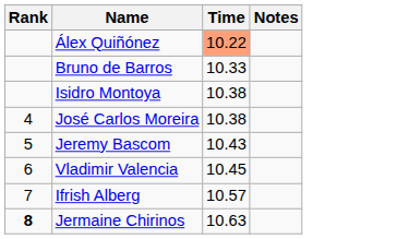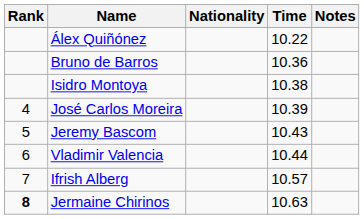 <table class="wikitable sortable" style="text-align:center">
 <tr>
 <th>Rank</th>
 <th>Name</th>
+<th>Nationality</th>
 <th>Time</th>
 <th>Notes</th>
 </tr>
 <tr>
 <td></td>
 <td align=left><a href='#'>Álex Quiñónez</a></td>
-<td style="background: lightsalmon;">10.22</td>
+<td align=left></td>
+<td>10.22</td>
 <td></td>
 </tr>
 <tr>
 <td></td>
 <td align=left><a href='#'>Bruno de Barros</a></td>
-<td>10.33</td>
+<td align=left></td>
+<td>10.36</td>
 <td></td>
 </tr>
 <tr>
 <td></td>
 <td align=left><a href='#'>Isidro Montoya</a></td>
+<td align=left></td>
 <td>10.38</td>
 <td></td>
 </tr>
 <tr>
 <td>4</td>
 <td align=left><a href='#'>José Carlos Moreira</a></td>
-<td>10.38</td>
+<td align=left></td>
+<td>10.39</td>
 <td></td>
 </tr>
 <tr>
 <td>5</td>
 <td align=left><a href='#'>Jeremy Bascom</a></td>
+<td align=left></td>
 <td>10.43</td>
 <td></td>
 </tr>
 <tr>
 <td>6</td>
 <td align=left><a href='#'>Vladimir Valencia</a></td>
-<td>10.45</td>
+<td align=left></td>
+<td>10.44</td>
 <td></td>
 </tr>
 <tr>
 <td>7</td>
 <td align=left><a href='#'>Ifrish Alberg</a></td>
+<td align=left></td>
 <td>10.57</td>
 <td></td>
 </tr>
 <tr>
 <td><strong>8</strong></td>
 <td align=left><a href='#'>Jermaine Chirinos</a></td>
+<td align=left></td>
 <td>10.63</td>
 <td></td>
 </tr>
 </table>
